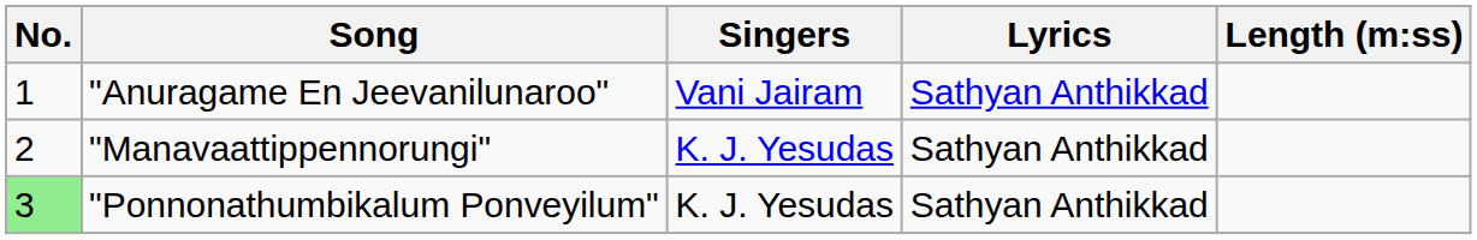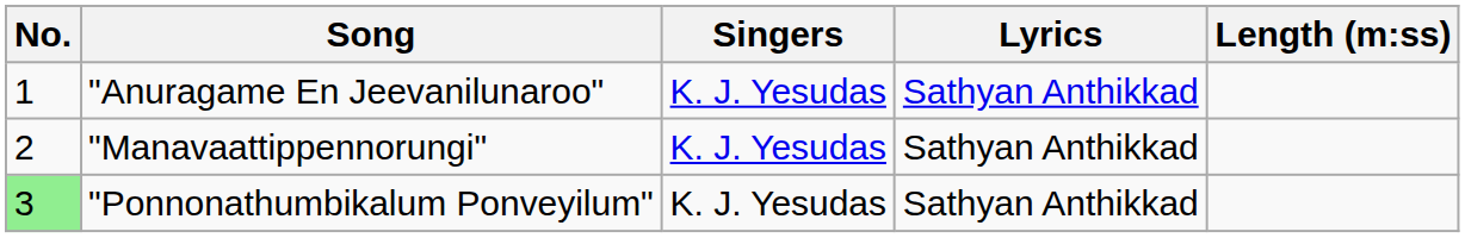 <table class="wikitable" style="font-size:95%;">
 <tr>
 <th>No.</th>
 <th>Song</th>
 <th>Singers</th>
 <th>Lyrics</th>
 <th>Length (m:ss)</th>
 </tr>
 <tr>
 <td>1</td>
 <td>"Anuragame En Jeevanilunaroo"</td>
-<td><a href='#'>Vani Jairam</a></td>
+<td><a href='#'>K. J. Yesudas</a></td>
 <td><a href='#'>Sathyan Anthikkad</a></td>
 <td></td>
 </tr>
 <tr>
 <td>2</td>
 <td>"Manavaattippennorungi"</td>
 <td><a href='#'>K. J. Yesudas</a></td>
 <td>Sathyan Anthikkad</td>
 <td></td>
 </tr>
 <tr>
 <td style="background: lightgreen;">3</td>
 <td>"Ponnonathumbikalum Ponveyilum"</td>
 <td>K. J. Yesudas</td>
 <td>Sathyan Anthikkad</td>
 <td></td>
 </tr>
 </table>
